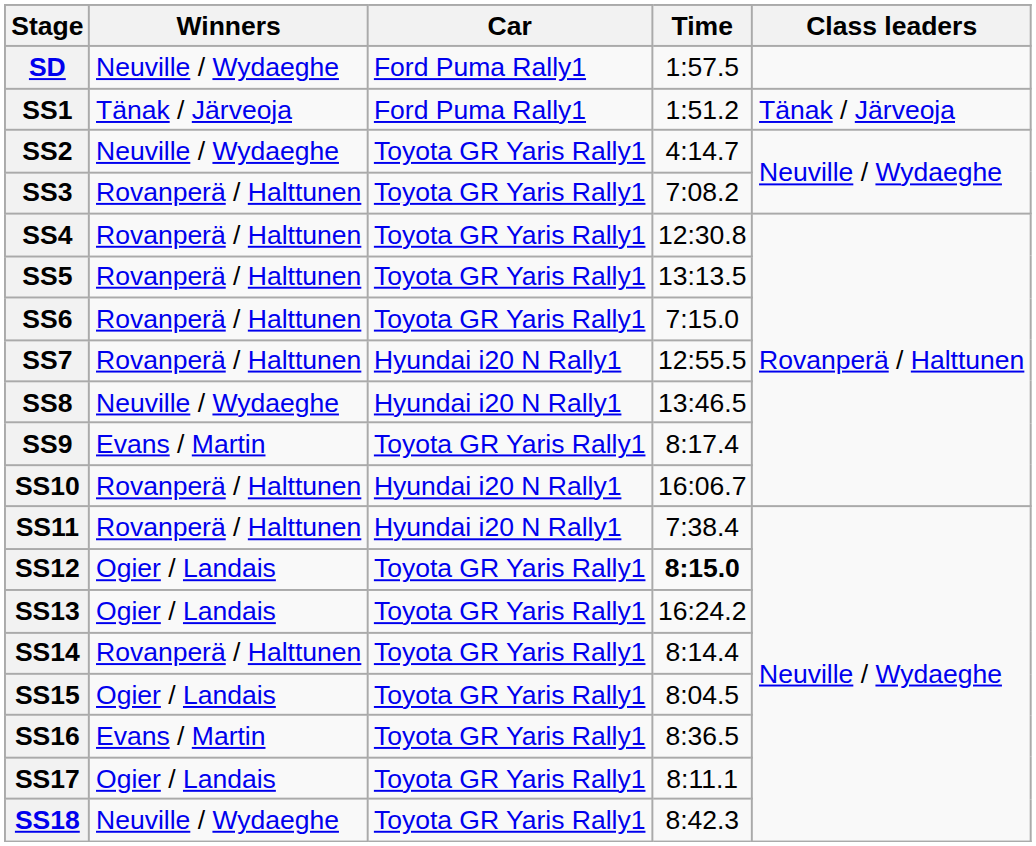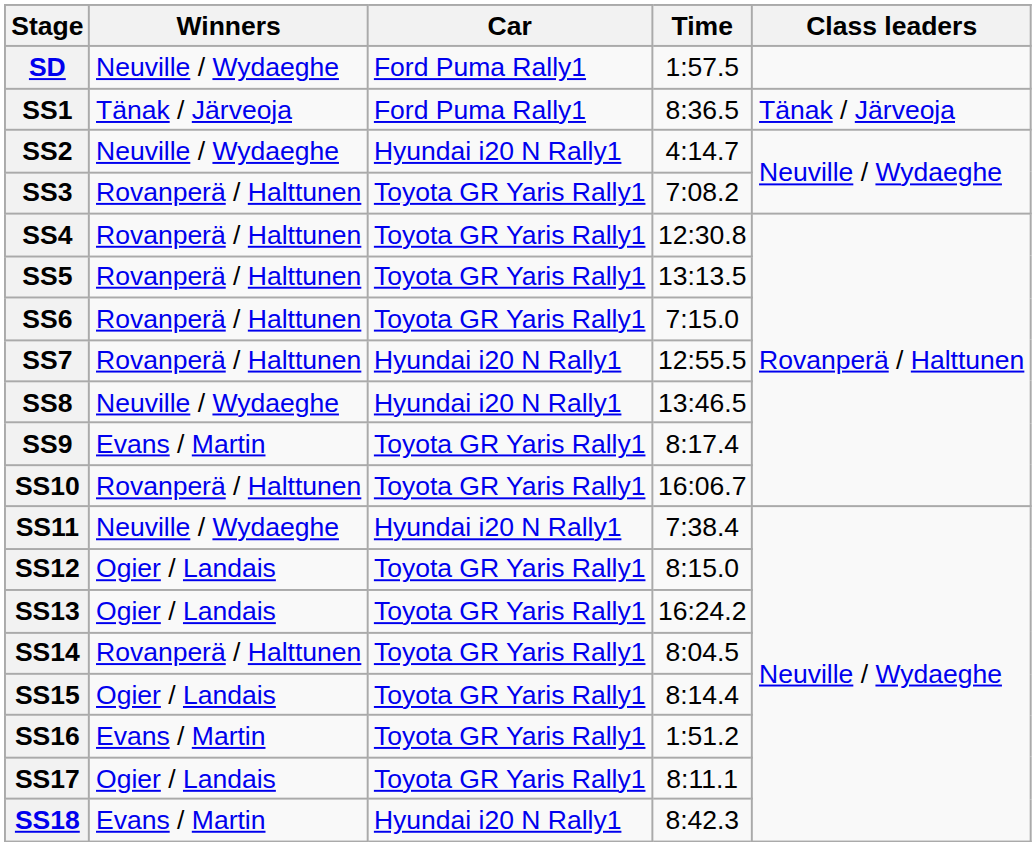 <table class="wikitable" style="font-size:85%">
 <tr>
 <th>Stage</th>
 <th>Winners</th>
 <th>Car</th>
 <th>Time</th>
 <th>Class leaders</th>
 </tr>
 <tr>
 <th><a href='#'>SD</a></th>
 <td><a href='#'>Neuville</a> / <a href='#'>Wydaeghe</a></td>
 <td><a href='#'>Ford Puma Rally1</a></td>
 <td align="center">1:57.5</td>
 <td></td>
 </tr>
 <tr>
 <th>SS1</th>
 <td><a href='#'>Tänak</a> / <a href='#'>Järveoja</a></td>
 <td><a href='#'>Ford Puma Rally1</a></td>
-<td align="center">1:51.2</td>
+<td align="center">8:36.5</td>
 <td><a href='#'>Tänak</a> / <a href='#'>Järveoja</a></td>
 </tr>
 <tr>
 <th>SS2</th>
 <td><a href='#'>Neuville</a> / <a href='#'>Wydaeghe</a></td>
-<td><a href='#'>Toyota GR Yaris Rally1</a></td>
+<td><a href='#'>Hyundai i20 N Rally1</a></td>
 <td align="center">4:14.7</td>
 <td rowspan="2"><a href='#'>Neuville</a> / <a href='#'>Wydaeghe</a></td>
 </tr>
 <tr>
 <th>SS3</th>
 <td><a href='#'>Rovanperä</a> / <a href='#'>Halttunen</a></td>
 <td><a href='#'>Toyota GR Yaris Rally1</a></td>
 <td align="center">7:08.2</td>
 </tr>
 <tr>
 <th>SS4</th>
 <td><a href='#'>Rovanperä</a> / <a href='#'>Halttunen</a></td>
 <td><a href='#'>Toyota GR Yaris Rally1</a></td>
 <td align="center">12:30.8</td>
 <td rowspan="7"><a href='#'>Rovanperä</a> / <a href='#'>Halttunen</a></td>
 </tr>
 <tr>
 <th>SS5</th>
 <td><a href='#'>Rovanperä</a> / <a href='#'>Halttunen</a></td>
 <td><a href='#'>Toyota GR Yaris Rally1</a></td>
 <td align="center">13:13.5</td>
 </tr>
 <tr>
 <th>SS6</th>
 <td><a href='#'>Rovanperä</a> / <a href='#'>Halttunen</a></td>
 <td><a href='#'>Toyota GR Yaris Rally1</a></td>
 <td align="center">7:15.0</td>
 </tr>
 <tr>
 <th>SS7</th>
 <td><a href='#'>Rovanperä</a> / <a href='#'>Halttunen</a></td>
 <td><a href='#'>Hyundai i20 N Rally1</a></td>
 <td align="center">12:55.5</td>
 </tr>
 <tr>
 <th>SS8</th>
 <td><a href='#'>Neuville</a> / <a href='#'>Wydaeghe</a></td>
 <td><a href='#'>Hyundai i20 N Rally1</a></td>
 <td align="center">13:46.5</td>
 </tr>
 <tr>
 <th>SS9</th>
 <td><a href='#'>Evans</a> / <a href='#'>Martin</a></td>
 <td><a href='#'>Toyota GR Yaris Rally1</a></td>
 <td align="center">8:17.4</td>
 </tr>
 <tr>
 <th>SS10</th>
 <td><a href='#'>Rovanperä</a> / <a href='#'>Halttunen</a></td>
-<td><a href='#'>Hyundai i20 N Rally1</a></td>
+<td><a href='#'>Toyota GR Yaris Rally1</a></td>
 <td align="center">16:06.7</td>
 </tr>
 <tr>
 <th>SS11</th>
-<td><a href='#'>Rovanperä</a> / <a href='#'>Halttunen</a></td>
+<td><a href='#'>Neuville</a> / <a href='#'>Wydaeghe</a></td>
 <td><a href='#'>Hyundai i20 N Rally1</a></td>
 <td align="center">7:38.4</td>
 <td rowspan="8"><a href='#'>Neuville</a> / <a href='#'>Wydaeghe</a></td>
 </tr>
 <tr>
 <th>SS12</th>
 <td><a href='#'>Ogier</a> / <a href='#'>Landais</a></td>
 <td><a href='#'>Toyota GR Yaris Rally1</a></td>
-<td align="center"><strong>8:15.0</strong></td>
+<td align="center">8:15.0</td>
 </tr>
 <tr>
 <th>SS13</th>
 <td><a href='#'>Ogier</a> / <a href='#'>Landais</a></td>
 <td><a href='#'>Toyota GR Yaris Rally1</a></td>
 <td align="center">16:24.2</td>
 </tr>
 <tr>
 <th>SS14</th>
 <td><a href='#'>Rovanperä</a> / <a href='#'>Halttunen</a></td>
 <td><a href='#'>Toyota GR Yaris Rally1</a></td>
-<td align="center">8:14.4</td>
+<td align="center">8:04.5</td>
 </tr>
 <tr>
 <th>SS15</th>
 <td><a href='#'>Ogier</a> / <a href='#'>Landais</a></td>
 <td><a href='#'>Toyota GR Yaris Rally1</a></td>
-<td align="center">8:04.5</td>
+<td align="center">8:14.4</td>
 </tr>
 <tr>
 <th>SS16</th>
 <td><a href='#'>Evans</a> / <a href='#'>Martin</a></td>
 <td><a href='#'>Toyota GR Yaris Rally1</a></td>
-<td align="center">8:36.5</td>
+<td align="center">1:51.2</td>
 </tr>
 <tr>
 <th>SS17</th>
 <td><a href='#'>Ogier</a> / <a href='#'>Landais</a></td>
 <td><a href='#'>Toyota GR Yaris Rally1</a></td>
 <td align="center">8:11.1</td>
 </tr>
 <tr>
 <th><a href='#'>SS18</a></th>
-<td><a href='#'>Neuville</a> / <a href='#'>Wydaeghe</a></td>
-<td><a href='#'>Toyota GR Yaris Rally1</a></td>
+<td><a href='#'>Evans</a> / <a href='#'>Martin</a></td>
+<td><a href='#'>Hyundai i20 N Rally1</a></td>
 <td align="center">8:42.3</td>
 </tr>
 </table>
